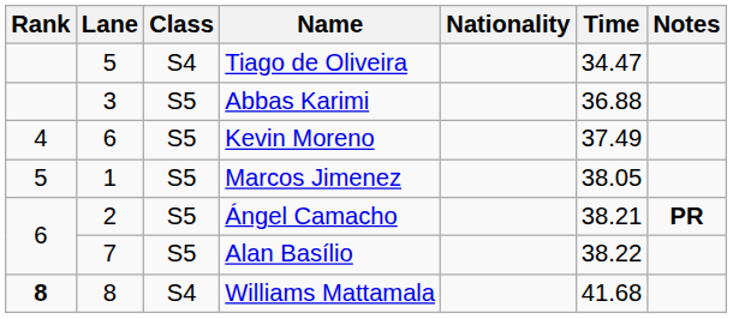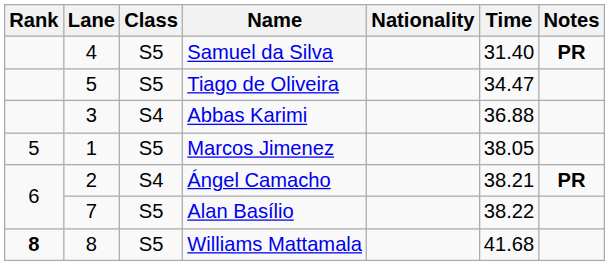 <table class="wikitable sortable" style="text-align:center">
 <tr>
 <th>Rank</th>
 <th>Lane</th>
 <th>Class</th>
 <th>Name</th>
 <th>Nationality</th>
 <th>Time</th>
 <th>Notes</th>
 </tr>
 <tr>
 <td></td>
+<td>4</td>
+<td>S5</td>
+<td align="left"><a href='#'>Samuel da Silva</a></td>
+<td align=left></td>
+<td>31.40</td>
+<td><strong>PR</strong></td>
+</tr>
+<tr>
+<td></td>
 <td>5</td>
-<td>S4</td>
+<td>S5</td>
 <td align="left"><a href='#'>Tiago de Oliveira</a></td>
 <td align=left></td>
 <td>34.47</td>
 <td></td>
 </tr>
 <tr>
 <td></td>
 <td>3</td>
-<td>S5</td>
+<td>S4</td>
 <td align="left"><a href='#'>Abbas Karimi</a></td>
 <td align=left></td>
 <td>36.88</td>
-<td></td>
-</tr>
-<tr>
-<td>4</td>
-<td>6</td>
-<td>S5</td>
-<td align="left"><a href='#'>Kevin Moreno</a></td>
-<td align=left></td>
-<td>37.49</td>
 <td></td>
 </tr>
 <tr>
 <td>5</td>
 <td>1</td>
 <td>S5</td>
 <td align="left"><a href='#'>Marcos Jimenez</a></td>
 <td align=left></td>
 <td>38.05</td>
 <td></td>
 </tr>
 <tr>
 <td rowspan="2">6</td>
 <td>2</td>
-<td>S5</td>
+<td>S4</td>
 <td align="left"><a href='#'>Ángel Camacho</a></td>
 <td align=left></td>
 <td>38.21</td>
 <td><strong>PR</strong></td>
 </tr>
 <tr>
 <td>7</td>
 <td>S5</td>
 <td align="left"><a href='#'>Alan Basílio</a></td>
 <td align=left></td>
 <td>38.22</td>
 <td></td>
 </tr>
 <tr>
 <td><strong>8</strong></td>
 <td>8</td>
-<td>S4</td>
+<td>S5</td>
 <td align="left"><a href='#'>Williams Mattamala</a></td>
 <td align=left></td>
 <td>41.68</td>
 <td></td>
 </tr>
 </table>
